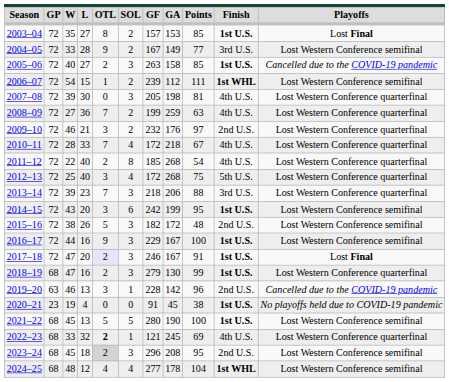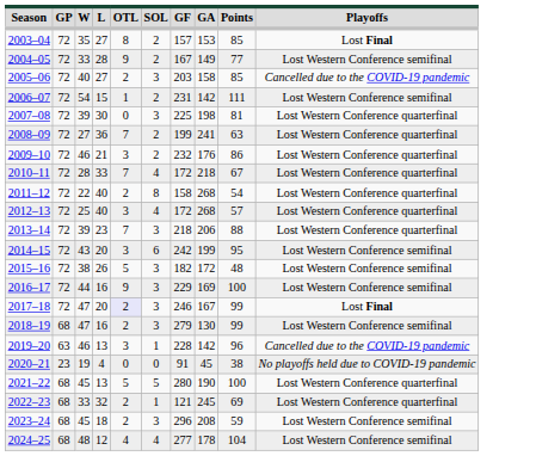 <table class="wikitable">
 <tr style="text-align:center; background:#ddd; border-top:#154734 5px solid; border-bottom:silver 5px solid">
 <td><strong>Season</strong></td>
 <td><strong>GP </strong></td>
 <td><strong> W </strong></td>
 <td><strong> L </strong></td>
 <td><strong> OTL </strong></td>
 <td><strong>SOL</strong></td>
 <td><strong>GF </strong></td>
 <td><strong>GA </strong></td>
 <td><strong>Points</strong></td>
-<td><strong>Finish</strong></td>
 <td><strong>Playoffs</strong></td>
 </tr>
 <tr style="text-align:center;">
 <td><a href='#'>2003–04</a></td>
 <td>72</td>
 <td>35</td>
 <td>27</td>
 <td>8</td>
 <td>2</td>
 <td>157</td>
 <td>153</td>
 <td>85</td>
-<td><strong>1st U.S.</strong></td>
 <td>Lost <strong>Final</strong></td>
 </tr>
 <tr style="text-align:center; background:#eee;">
 <td><a href='#'>2004–05</a></td>
 <td>72</td>
 <td>33</td>
 <td>28</td>
 <td>9</td>
 <td>2</td>
 <td>167</td>
 <td>149</td>
 <td>77</td>
-<td>3rd U.S.</td>
 <td>Lost Western Conference semifinal</td>
 </tr>
 <tr style="text-align:center;">
 <td><a href='#'>2005–06</a></td>
 <td>72</td>
 <td>40</td>
 <td>27</td>
 <td>2</td>
 <td>3</td>
-<td>263</td>
+<td>203</td>
 <td>158</td>
 <td>85</td>
-<td><strong>1st U.S.</strong></td>
 <td><em>Cancelled due to the <a href='#'>COVID-19 pandemic</a></em></td>
 </tr>
 <tr style="text-align:center; background:#eee;">
 <td><a href='#'>2006–07</a></td>
 <td>72</td>
 <td>54</td>
 <td>15</td>
 <td>1</td>
 <td>2</td>
-<td>239</td>
-<td>112</td>
+<td>231</td>
+<td>142</td>
 <td>111</td>
-<td><strong>1st WHL</strong></td>
 <td>Lost Western Conference semifinal</td>
 </tr>
 <tr style="text-align:center;">
 <td><a href='#'>2007–08</a></td>
 <td>72</td>
 <td>39</td>
 <td>30</td>
 <td>0</td>
 <td>3</td>
-<td>205</td>
+<td>225</td>
 <td>198</td>
 <td>81</td>
-<td>4th U.S.</td>
 <td>Lost Western Conference quarterfinal</td>
 </tr>
 <tr style="text-align:center; background:#eee;">
 <td><a href='#'>2008–09</a></td>
 <td>72</td>
 <td>27</td>
 <td>36</td>
 <td>7</td>
 <td>2</td>
 <td>199</td>
-<td>259</td>
+<td>241</td>
 <td>63</td>
-<td>4th U.S.</td>
 <td>Lost Western Conference quarterfinal</td>
 </tr>
 <tr style="text-align:center;">
 <td><a href='#'>2009–10</a></td>
 <td>72</td>
 <td>46</td>
 <td>21</td>
 <td>3</td>
 <td>2</td>
 <td>232</td>
 <td>176</td>
-<td>97</td>
-<td>2nd U.S.</td>
+<td>86</td>
 <td>Lost Western Conference quarterfinal</td>
 </tr>
 <tr style="text-align:center; background:#eee;">
 <td><a href='#'>2010–11</a></td>
 <td>72</td>
 <td>28</td>
 <td>33</td>
 <td>7</td>
 <td>4</td>
 <td>172</td>
 <td>218</td>
 <td>67</td>
-<td>4th U.S.</td>
 <td>Lost Western Conference quarterfinal</td>
 </tr>
 <tr style="text-align:center;">
 <td><a href='#'>2011–12</a></td>
 <td>72</td>
 <td>22</td>
 <td>40</td>
 <td>2</td>
 <td>8</td>
-<td>185</td>
+<td>158</td>
 <td>268</td>
 <td>54</td>
-<td>4th U.S.</td>
 <td>Lost Western Conference quarterfinal</td>
 </tr>
 <tr style="text-align:center; background:#eee;">
 <td><a href='#'>2012–13</a></td>
 <td>72</td>
 <td>25</td>
 <td>40</td>
 <td>3</td>
 <td>4</td>
 <td>172</td>
 <td>268</td>
-<td>75</td>
-<td>5th U.S.</td>
+<td>57</td>
 <td>Lost Western Conference quarterfinal</td>
 </tr>
 <tr style="text-align:center;">
 <td><a href='#'>2013–14</a></td>
 <td>72</td>
 <td>39</td>
 <td>23</td>
 <td>7</td>
 <td>3</td>
 <td>218</td>
 <td>206</td>
 <td>88</td>
-<td>3rd U.S.</td>
 <td>Lost Western Conference quarterfinal</td>
 </tr>
 <tr style="text-align:center; background:#eee;">
 <td><a href='#'>2014–15</a></td>
 <td>72</td>
 <td>43</td>
 <td>20</td>
 <td>3</td>
 <td>6</td>
 <td>242</td>
 <td>199</td>
 <td>95</td>
-<td><strong>1st U.S.</strong></td>
 <td>Lost Western Conference semifinal</td>
 </tr>
 <tr style="text-align:center;">
 <td><a href='#'>2015–16</a></td>
 <td>72</td>
 <td>38</td>
 <td>26</td>
 <td>5</td>
 <td>3</td>
 <td>182</td>
 <td>172</td>
 <td>48</td>
-<td>2nd U.S.</td>
 <td>Lost Western Conference semifinal</td>
 </tr>
 <tr style="text-align:center; background:#eee;">
 <td><a href='#'>2016–17</a></td>
 <td>72</td>
 <td>44</td>
 <td>16</td>
 <td>9</td>
 <td>3</td>
 <td>229</td>
-<td>167</td>
+<td>169</td>
 <td>100</td>
-<td><strong>1st U.S.</strong></td>
 <td>Lost Western Conference semifinal</td>
 </tr>
 <tr style="text-align:center;">
 <td><a href='#'>2017–18</a></td>
 <td>72</td>
 <td>47</td>
 <td>20</td>
 <td style="background: lavender;">2</td>
 <td>3</td>
 <td>246</td>
 <td>167</td>
-<td>91</td>
-<td><strong>1st U.S.</strong></td>
+<td>99</td>
 <td>Lost <strong>Final</strong></td>
 </tr>
 <tr style="text-align:center; background:#eee;">
 <td><a href='#'>2018–19</a></td>
 <td>68</td>
 <td>47</td>
 <td>16</td>
 <td>2</td>
 <td>3</td>
 <td>279</td>
 <td>130</td>
 <td>99</td>
-<td><strong>1st U.S.</strong></td>
-<td>Lost Western Conference quarterfinal</td>
+<td>Lost Western Conference semifinal</td>
 </tr>
 <tr style="text-align:center;">
 <td><a href='#'>2019–20</a></td>
 <td>63</td>
 <td>46</td>
 <td>13</td>
 <td>3</td>
 <td>1</td>
 <td>228</td>
 <td>142</td>
 <td>96</td>
-<td>2nd U.S.</td>
 <td><em>Cancelled due to the <a href='#'>COVID-19 pandemic</a></em></td>
 </tr>
 <tr style="text-align:center; background:#eee;">
 <td><a href='#'>2020–21</a></td>
 <td>23</td>
 <td>19</td>
 <td>4</td>
 <td>0</td>
 <td>0</td>
 <td>91</td>
 <td>45</td>
 <td>38</td>
-<td><strong>1st U.S.</strong></td>
 <td><em>No playoffs held due to COVID-19 pandemic</em></td>
 </tr>
 <tr style="text-align:center;">
 <td><a href='#'>2021–22</a></td>
 <td>68</td>
 <td>45</td>
 <td>13</td>
 <td>5</td>
 <td>5</td>
 <td>280</td>
 <td>190</td>
 <td>100</td>
-<td><strong>1st U.S.</strong></td>
-<td>Lost Western Conference semifinal</td>
+<td>Lost Western Conference quarterfinal</td>
 </tr>
 <tr style="text-align:center; background:#eee;">
 <td><a href='#'>2022–23</a></td>
 <td>68</td>
 <td>33</td>
 <td>32</td>
-<td><strong>2</strong></td>
+<td>2</td>
 <td>1</td>
 <td>121</td>
 <td>245</td>
 <td>69</td>
-<td>4th U.S.</td>
 <td>Lost Western Conference quarterfinal</td>
 </tr>
 <tr style="text-align:center;">
 <td><a href='#'>2023–24</a></td>
 <td>68</td>
 <td>45</td>
 <td>18</td>
-<td style="background: lightgrey;">2</td>
+<td>2</td>
 <td>3</td>
 <td>296</td>
 <td>208</td>
-<td>95</td>
-<td>2nd U.S.</td>
+<td>59</td>
 <td>Lost Western Conference semifinal</td>
 </tr>
 <tr style="text-align:center; background:#eee;">
 <td><a href='#'>2024–25</a></td>
 <td>68</td>
 <td>48</td>
 <td>12</td>
 <td>4</td>
 <td>4</td>
 <td>277</td>
 <td>178</td>
 <td>104</td>
-<td><strong>1st WHL</strong></td>
 <td>Lost Western Conference semifinal</td>
 </tr>
 </table>
